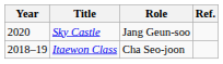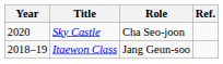 <table class="wikitable sortable plainrowheaders">
 <tr>
 <th>Year</th>
 <th>Title</th>
 <th>Role</th>
 <th>Ref.</th>
 </tr>
 <tr>
 <td>2020</td>
 <td><em><a href='#'>Sky Castle</a></em></td>
-<td>Jang Geun-soo</td>
+<td>Cha Seo-joon</td>
 <td></td>
 </tr>
 <tr>
 <td>2018–19</td>
 <td><em><a href='#'>Itaewon Class</a></em></td>
-<td>Cha Seo-joon</td>
+<td>Jang Geun-soo</td>
 <td></td>
 </tr>
 </table>
